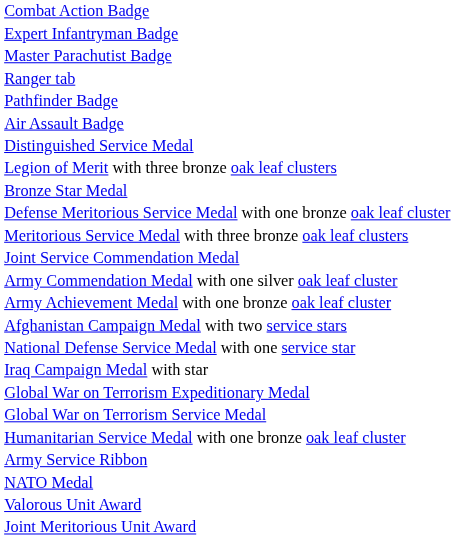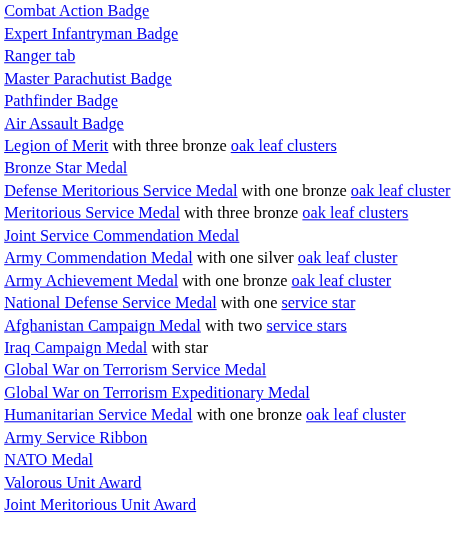 <table>
 <tr>
 <td></td>
 <td><a href='#'>Combat Action Badge</a></td>
 </tr>
 <tr>
 <td></td>
 <td><a href='#'>Expert Infantryman Badge</a></td>
 </tr>
 <tr>
 <td></td>
-<td><a href='#'>Master Parachutist Badge</a></td>
+<td><a href='#'>Ranger tab</a></td>
 </tr>
 <tr>
 <td></td>
-<td><a href='#'>Ranger tab</a></td>
+<td><a href='#'>Master Parachutist Badge</a></td>
 </tr>
 <tr>
 <td></td>
 <td><a href='#'>Pathfinder Badge</a></td>
 </tr>
 <tr>
 <td></td>
 <td><a href='#'>Air Assault Badge</a></td>
-</tr>
-<tr>
-<td></td>
-<td><a href='#'>Distinguished Service Medal</a></td>
 </tr>
 <tr>
 <td><span></span><span></span><span></span></td>
 <td><a href='#'>Legion of Merit</a> with three bronze <a href='#'>oak leaf clusters</a></td>
 </tr>
 <tr>
 <td></td>
 <td><a href='#'>Bronze Star Medal</a></td>
 </tr>
 <tr>
 <td></td>
 <td><a href='#'>Defense Meritorious Service Medal</a> with one bronze <a href='#'>oak leaf cluster</a></td>
 </tr>
 <tr>
 <td></td>
 <td><a href='#'>Meritorious Service Medal</a> with three bronze <a href='#'>oak leaf clusters</a></td>
 </tr>
 <tr>
 <td></td>
 <td><a href='#'>Joint Service Commendation Medal</a></td>
 </tr>
 <tr>
 <td></td>
 <td><a href='#'>Army Commendation Medal</a> with one silver <a href='#'>oak leaf cluster</a></td>
 </tr>
 <tr>
 <td></td>
 <td><a href='#'>Army Achievement Medal</a> with one bronze <a href='#'>oak leaf cluster</a></td>
 </tr>
 <tr>
 <td></td>
-<td><a href='#'>Afghanistan Campaign Medal</a> with two <a href='#'>service stars</a></td>
+<td><a href='#'>National Defense Service Medal</a> with one <a href='#'>service star</a></td>
 </tr>
 <tr>
 <td></td>
-<td><a href='#'>National Defense Service Medal</a> with one <a href='#'>service star</a></td>
+<td><a href='#'>Afghanistan Campaign Medal</a> with two <a href='#'>service stars</a></td>
 </tr>
 <tr>
 <td><span></span></td>
 <td><a href='#'>Iraq Campaign Medal</a> with star</td>
 </tr>
 <tr>
 <td></td>
-<td><a href='#'>Global War on Terrorism Expeditionary Medal</a></td>
+<td><a href='#'>Global War on Terrorism Service Medal</a></td>
 </tr>
 <tr>
 <td></td>
-<td><a href='#'>Global War on Terrorism Service Medal</a></td>
+<td><a href='#'>Global War on Terrorism Expeditionary Medal</a></td>
 </tr>
 <tr>
 <td></td>
 <td><a href='#'>Humanitarian Service Medal</a> with one bronze <a href='#'>oak leaf cluster</a></td>
 </tr>
 <tr>
 <td></td>
 <td><a href='#'>Army Service Ribbon</a></td>
 </tr>
 <tr>
 <td></td>
 <td><a href='#'>NATO Medal</a></td>
 </tr>
 <tr>
 <td></td>
 <td><a href='#'>Valorous Unit Award</a></td>
 </tr>
 <tr>
 <td></td>
 <td><a href='#'>Joint Meritorious Unit Award</a></td>
 </tr>
 </table>
